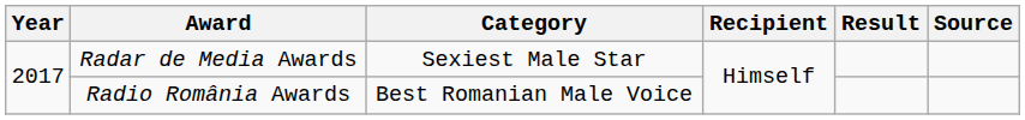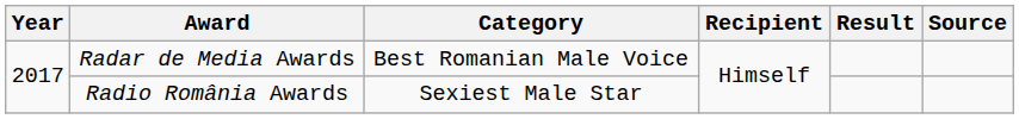 <table class="wikitable" style="text-align:center;width:100%;max-width:600px;">
 <tr>
 <th>Year</th>
 <th>Award</th>
 <th>Category</th>
 <th>Recipient</th>
 <th>Result</th>
 <th>Source</th>
 </tr>
 <tr>
 <td rowspan="2">2017</td>
 <td><em>Radar de Media</em> Awards</td>
-<td>Sexiest Male Star</td>
+<td>Best Romanian Male Voice</td>
 <td rowspan="2">Himself</td>
 <td></td>
 <td></td>
 </tr>
 <tr>
 <td><em>Radio România</em> Awards</td>
-<td>Best Romanian Male Voice</td>
+<td>Sexiest Male Star</td>
 <td></td>
 <td></td>
 </tr>
 </table>
